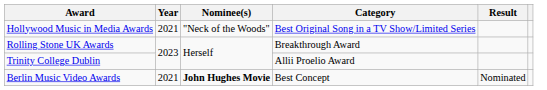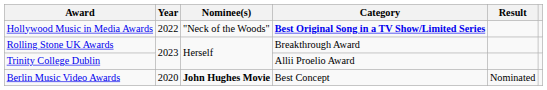 <table class="wikitable">
 <tr>
 <th>Award</th>
 <th>Year</th>
 <th>Nominee(s)</th>
 <th>Category</th>
 <th>Result</th>
 <th></th>
 </tr>
 <tr>
 <td><a href='#'>Hollywood Music in Media Awards</a></td>
-<td>2021</td>
+<td>2022</td>
 <td>"Neck of the Woods"</td>
-<td><a href='#'>Best Original Song in a TV Show/Limited Series</a></td>
+<td><strong><a href='#'>Best Original Song in a TV Show/Limited Series</a></strong></td>
 <td></td>
 <td align="center"></td>
 </tr>
 <tr>
 <td><a href='#'>Rolling Stone UK Awards</a></td>
 <td rowspan="2">2023</td>
 <td rowspan="2">Herself</td>
 <td>Breakthrough Award</td>
 <td></td>
 <td align="center"></td>
 </tr>
 <tr>
 <td><a href='#'>Trinity College Dublin</a></td>
 <td>Allii Proelio Award</td>
 <td></td>
 <td align="center"></td>
 </tr>
 <tr>
 <td><a href='#'>Berlin Music Video Awards</a></td>
-<td>2021</td>
+<td>2020</td>
 <td><strong>John Hughes Movie</strong></td>
 <td>Best Concept</td>
 <td>Nominated</td>
 </tr>
 </table>
